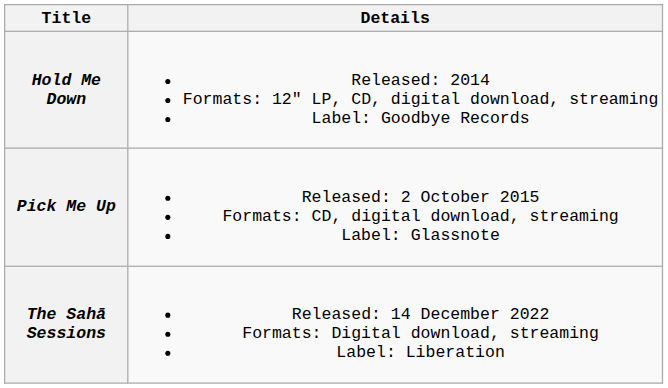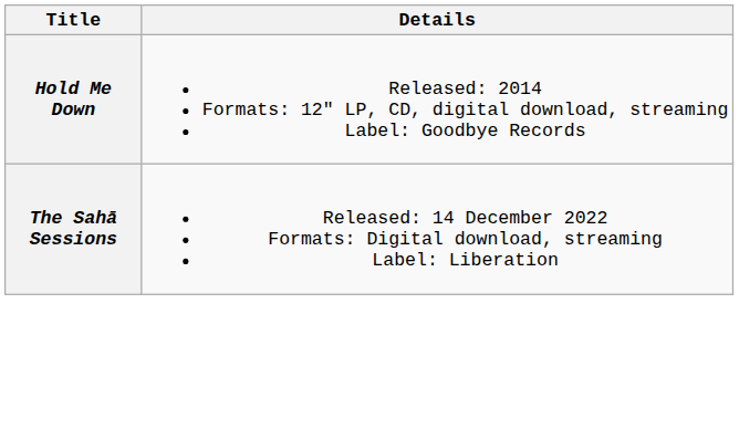 <table class="wikitable plainrowheaders" border="1" style="text-align:center;">
 <tr>
 <th rowspan="1" scope="col" style="width:7em;">Title</th>
 <th rowspan="1">Details</th>
 </tr>
 <tr>
 <th scope="row"><em>Hold Me Down</em></th>
 <td><br><ul><li>Released: 2014</li><li>Formats: 12" LP, CD, digital download, streaming</li><li>Label: Goodbye Records</li></ul></td>
 </tr>
 <tr>
-<th scope="row"><em>Pick Me Up</em></th>
-<td><br><ul><li>Released: 2 October 2015</li><li>Formats: CD, digital download, streaming</li><li>Label: Glassnote</li></ul></td>
-</tr>
-<tr>
 <th scope="row"><em>The Sahā Sessions</em></th>
 <td><br><ul><li>Released: 14 December 2022</li><li>Formats: Digital download, streaming</li><li>Label: Liberation</li></ul></td>
 </tr>
 </table>
